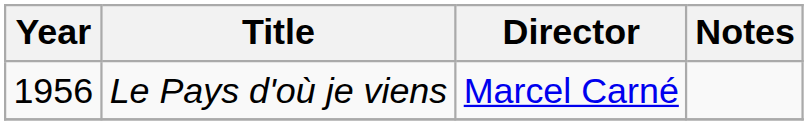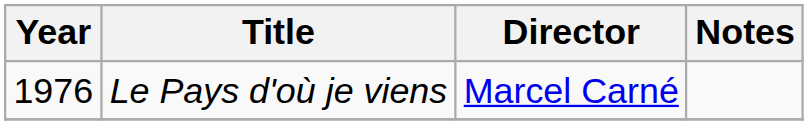 <table class="wikitable sortable">
 <tr>
 <th>Year</th>
 <th>Title</th>
 <th>Director</th>
 <th>Notes</th>
 </tr>
 <tr>
-<td>1956</td>
+<td>1976</td>
 <td><em>Le Pays d'où je viens</em></td>
 <td><a href='#'>Marcel Carné</a></td>
 <td></td>
 </tr>
 <tr>
 </tr>
 </table>
